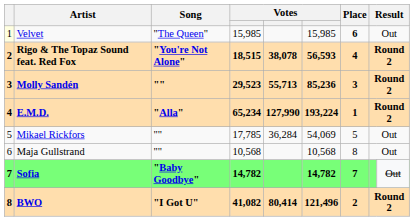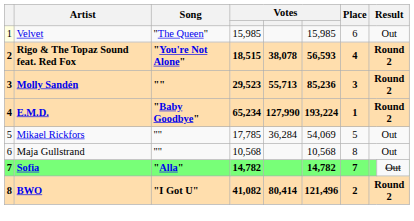 <table class="sortable wikitable" style="margin: 1em auto 1em auto; text-align:center;">
 <tr>
 <th rowspan="2"></th>
 <th rowspan="2">Artist</th>
 <th rowspan="2">Song</th>
 <th colspan="3">Votes</th>
 <th rowspan="2">Place</th>
 <th rowspan="2" colspan="2" class="unsortable">Result</th>
 </tr>
 <tr>
 <th></th>
 <th></th>
 <th></th>
 </tr>
 <tr>
 <td style="background: lightyellow;">1</td>
 <td align="left"><a href='#'>Velvet</a></td>
 <td align="left">"<a href='#'>The Queen</a>"</td>
 <td>15,985</td>
 <td></td>
 <td>15,985</td>
-<td><strong>6</strong></td>
+<td>6</td>
 <td colspan="2">Out</td>
 </tr>
 <tr style="background:navajowhite;">
 <td><strong>2</strong></td>
 <td align="left"><strong>Rigo & The Topaz Sound feat. Red Fox</strong></td>
 <td align="left"><strong>"<a href='#'>You're Not Alone</a>"</strong></td>
 <td><strong>18,515</strong></td>
 <td><strong>38,078</strong></td>
 <td><strong>56,593</strong></td>
 <td><strong>4</strong></td>
 <td colspan="2"><strong>Round 2</strong></td>
 </tr>
 <tr style="background:navajowhite;">
 <td><strong>3</strong></td>
 <td align="left"><strong><a href='#'>Molly Sandén</a></strong></td>
 <td align="left"><strong>""</strong></td>
 <td><strong>29,523</strong></td>
 <td><strong>55,713</strong></td>
 <td><strong>85,236</strong></td>
 <td><strong>3</strong></td>
 <td colspan="2"><strong>Round 2</strong></td>
 </tr>
 <tr style="background:navajowhite;">
 <td><strong>4</strong></td>
 <td align="left"><strong><a href='#'>E.M.D.</a></strong></td>
-<td align="left"><strong>"<a href='#'>Alla</a>"</strong></td>
+<td align="left"><strong>"<a href='#'>Baby Goodbye</a>"</strong></td>
 <td><strong>65,234</strong></td>
 <td><strong>127,990</strong></td>
 <td><strong>193,224</strong></td>
 <td><strong>1</strong></td>
 <td colspan="2"><strong>Round 2</strong></td>
 </tr>
 <tr>
 <td>5</td>
 <td align="left"><a href='#'>Mikael Rickfors</a></td>
 <td align="left">""</td>
 <td>17,785</td>
 <td>36,284</td>
 <td>54,069</td>
 <td>5</td>
 <td colspan="2">Out</td>
 </tr>
 <tr>
 <td>6</td>
 <td align="left">Maja Gullstrand</td>
 <td align="left">""</td>
 <td>10,568</td>
 <td></td>
 <td>10,568</td>
 <td>8</td>
 <td colspan="2">Out</td>
 </tr>
 <tr style="background:#78FF78;">
 <td><strong>7</strong></td>
 <td align="left"><strong><a href='#'>Sofia</a></strong></td>
-<td align="left"><strong>"<a href='#'>Baby Goodbye</a>"</strong></td>
+<td align="left"><strong>"<a href='#'>Alla</a>"</strong></td>
 <td><strong>14,782</strong></td>
 <td></td>
 <td><strong>14,782</strong></td>
 <td><strong>7</strong></td>
 <td><strong></strong></td>
 <td style="background:#f8f9fa;"><s>Out</s></td>
 </tr>
 <tr style="background:navajowhite;">
 <td><strong>8</strong></td>
 <td align="left"><strong><a href='#'>BWO</a></strong></td>
 <td align="left"><strong>"I Got U"</strong></td>
 <td><strong>41,082</strong></td>
 <td><strong>80,414</strong></td>
 <td><strong>121,496</strong></td>
 <td><strong>2</strong></td>
 <td colspan="2"><strong>Round 2</strong></td>
 </tr>
 </table>
